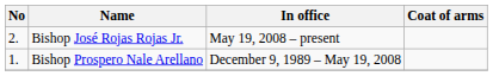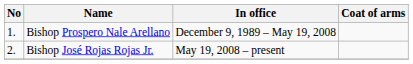 <table class="wikitable">
 <tr>
 <th>No</th>
 <th>Name</th>
 <th>In office</th>
 <th>Coat of arms</th>
 </tr>
 <tr>
+<td>1.</td>
+<td>Bishop <a href='#'>Prospero Nale Arellano</a></td>
+<td>December 9, 1989 – May 19, 2008</td>
+<td></td>
+</tr>
+<tr>
 <td>2.</td>
 <td>Bishop <a href='#'>José Rojas Rojas Jr.</a></td>
 <td>May 19, 2008 – present</td>
 <td></td>
 </tr>
 <tr>
-<td>1.</td>
-<td>Bishop <a href='#'>Prospero Nale Arellano</a></td>
-<td>December 9, 1989 – May 19, 2008</td>
-<td></td>
-</tr>
-<tr>
 </tr>
 </table>
